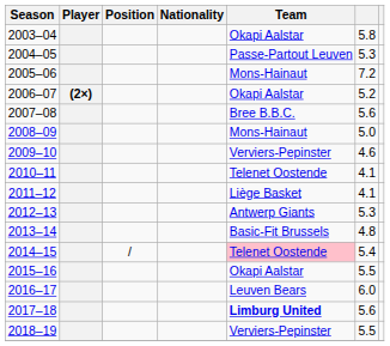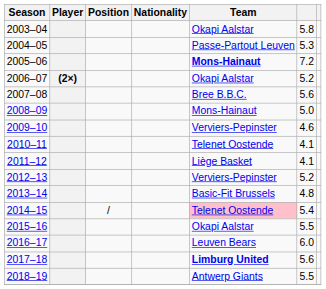 <table class="wikitable plainrowheaders sortable" summary="Year (sortable), Player (sortable), Position (sortable), Nationality (sortable) and Team (sortable) and Assists per game (sortable)">
 <tr>
 <th scope="col">Season</th>
 <th scope="col">Player</th>
 <th scope="col">Position</th>
 <th scope="col">Nationality</th>
 <th scope="col">Team</th>
 <th scope="col"></th>
 <th scope="col"></th>
 </tr>
 <tr>
 <td style="text-align:center;">2003–04</td>
 <th scope="row"></th>
 <td style="text-align:center;"></td>
 <td></td>
 <td><a href='#'>Okapi Aalstar</a></td>
 <td style="text-align:center;">5.8</td>
 <td></td>
 </tr>
 <tr>
 <td style="text-align:center;">2004–05</td>
 <th scope="row"></th>
 <td style="text-align:center;"></td>
 <td></td>
 <td><a href='#'>Passe-Partout Leuven</a></td>
 <td style="text-align:center;">5.3</td>
 <td></td>
 </tr>
 <tr>
 <td style="text-align:center;">2005–06</td>
 <th scope="row"></th>
 <td style="text-align:center;"></td>
 <td></td>
-<td><a href='#'>Mons-Hainaut</a></td>
+<td><strong><a href='#'>Mons-Hainaut</a></strong></td>
 <td style="text-align:center;">7.2</td>
 <td></td>
 </tr>
 <tr>
 <td style="text-align:center;">2006–07</td>
 <th scope="row"> (2×)</th>
 <td style="text-align:center;"></td>
 <td></td>
 <td><a href='#'>Okapi Aalstar</a></td>
 <td style="text-align:center;">5.2</td>
 <td></td>
 </tr>
 <tr>
 <td style="text-align:center;">2007–08</td>
 <th scope="row"></th>
 <td style="text-align:center;"></td>
 <td></td>
 <td><a href='#'>Bree B.B.C.</a></td>
 <td style="text-align:center;">5.6</td>
 <td></td>
 </tr>
 <tr>
 <td style="text-align:center;"><a href='#'>2008–09</a></td>
 <th scope="row"></th>
 <td style="text-align:center;"></td>
 <td></td>
 <td><a href='#'>Mons-Hainaut</a></td>
 <td style="text-align:center;">5.0</td>
 <td></td>
 </tr>
 <tr>
 <td style="text-align:center;"><a href='#'>2009–10</a></td>
 <th scope="row"></th>
 <td style="text-align:center;"></td>
 <td></td>
 <td><a href='#'>Verviers-Pepinster</a></td>
 <td style="text-align:center;">4.6</td>
 <td></td>
 </tr>
 <tr>
 <td style="text-align:center;"><a href='#'>2010–11</a></td>
 <th scope="row"></th>
 <td style="text-align:center;"></td>
 <td></td>
 <td><a href='#'>Telenet Oostende</a></td>
 <td style="text-align:center;">4.1</td>
 <td></td>
 </tr>
 <tr>
 <td style="text-align:center;"><a href='#'>2011–12</a></td>
 <th scope="row"></th>
 <td style="text-align:center;"></td>
 <td></td>
 <td><a href='#'>Liège Basket</a></td>
 <td style="text-align:center;">4.1</td>
 <td></td>
 </tr>
 <tr>
 <td style="text-align:center;"><a href='#'>2012–13</a></td>
 <th scope="row"></th>
 <td style="text-align:center;"></td>
 <td></td>
-<td><a href='#'>Antwerp Giants</a></td>
-<td style="text-align:center;">5.3</td>
+<td><a href='#'>Verviers-Pepinster</a></td>
+<td style="text-align:center;">5.2</td>
 <td></td>
 </tr>
 <tr>
 <td style="text-align:center;"><a href='#'>2013–14</a></td>
 <th scope="row"></th>
 <td style="text-align:center;"></td>
 <td></td>
 <td><a href='#'>Basic-Fit Brussels</a></td>
 <td style="text-align:center;">4.8</td>
 <td></td>
 </tr>
 <tr>
 <td style="text-align:center;"><a href='#'>2014–15</a></td>
 <th scope="row"></th>
 <td style="text-align:center;">/</td>
 <td></td>
 <td style="background: pink;"><a href='#'>Telenet Oostende</a></td>
 <td style="text-align:center;">5.4</td>
 <td></td>
 </tr>
 <tr>
 <td style="text-align:center;"><a href='#'>2015–16</a></td>
 <th scope="row"></th>
 <td style="text-align:center;"></td>
 <td></td>
 <td><a href='#'>Okapi Aalstar</a></td>
 <td style="text-align:center;">5.5</td>
 <td></td>
 </tr>
 <tr>
 <td style="text-align:center;"><a href='#'>2016–17</a></td>
 <th scope="row"></th>
 <td style="text-align:center;"></td>
 <td></td>
 <td><a href='#'>Leuven Bears</a></td>
 <td style="text-align:center;">6.0</td>
 <td></td>
 </tr>
 <tr>
 <td style="text-align:center;"><a href='#'>2017–18</a></td>
 <th scope="row"></th>
 <td style="text-align:center;"></td>
 <td></td>
 <td><strong><a href='#'>Limburg United</a></strong></td>
 <td style="text-align:center;">5.6</td>
 <td></td>
 </tr>
 <tr>
 <td style="text-align:center;"><a href='#'>2018–19</a></td>
 <th scope="row"></th>
 <td style="text-align:center;"></td>
 <td></td>
-<td><a href='#'>Verviers-Pepinster</a></td>
+<td><a href='#'>Antwerp Giants</a></td>
 <td style="text-align:center;">5.5</td>
 <td></td>
 </tr>
 <tr>
 </tr>
 </table>
